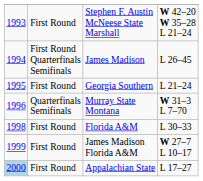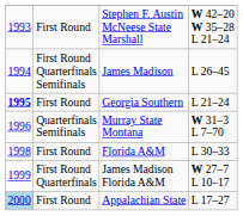 <table class="wikitable">
 <tr>
 </tr>
 <tr>
 <td><a href='#'>1993</a></td>
 <td>First Round</td>
 <td><a href='#'>Stephen F. Austin</a><br><a href='#'>McNeese State</a><br><a href='#'>Marshall</a></td>
 <td><strong>W</strong> 42–20<br><strong>W</strong> 35–28<br>L 21–24</td>
 </tr>
 <tr>
 <td><a href='#'>1994</a></td>
 <td>First Round<br>Quarterfinals<br>Semifinals</td>
 <td><a href='#'>James Madison</a></td>
 <td>L 26–45</td>
 </tr>
 <tr>
-<td><a href='#'>1995</a></td>
+<td><strong><a href='#'>1995</a></strong></td>
 <td>First Round</td>
 <td><a href='#'>Georgia Southern</a></td>
 <td>L 21–24</td>
 </tr>
 <tr>
 <td><a href='#'>1996</a></td>
 <td>Quarterfinals<br>Semifinals</td>
 <td><a href='#'>Murray State</a><br><a href='#'>Montana</a></td>
 <td><strong>W</strong> 31–3<br>L 7–70</td>
 </tr>
 <tr>
 <td><a href='#'>1998</a></td>
 <td>First Round</td>
 <td><a href='#'>Florida A&M</a></td>
 <td>L 30–33</td>
 </tr>
 <tr>
 <td><a href='#'>1999</a></td>
-<td>First Round</td>
+<td>First Round<br>Quarterfinals</td>
 <td>James Madison<br>Florida A&M</td>
 <td><strong>W</strong> 27–7<br>L 10–17</td>
 </tr>
 <tr>
 <td style="background: lightblue;"><a href='#'>2000</a></td>
 <td>First Round</td>
 <td><a href='#'>Appalachian State</a></td>
 <td>L 17–27</td>
 </tr>
 </table>
